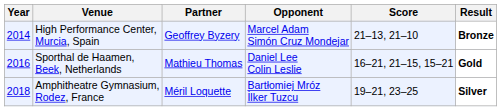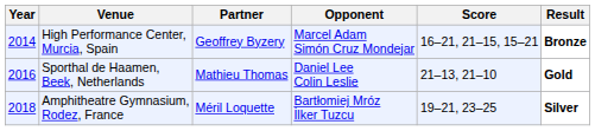 <table class="sortable wikitable" style="font-size: 90%;">
 <tr>
 <th>Year</th>
 <th>Venue</th>
 <th>Partner</th>
 <th>Opponent</th>
 <th>Score</th>
 <th>Result</th>
 </tr>
 <tr style="background:#ECF2FF">
 <td align="center"><a href='#'>2014</a></td>
 <td align="left">High Performance Center,<br><a href='#'>Murcia</a>, Spain</td>
 <td align="left"> <a href='#'>Geoffrey Byzery</a></td>
 <td align="left"> <a href='#'>Marcel Adam</a><br> <a href='#'>Simón Cruz Mondejar</a></td>
-<td align="left">21–13, 21–10</td>
+<td align="left">16–21, 21–15, 15–21</td>
 <td style="text-align:left; background:white"> <strong>Bronze</strong></td>
 </tr>
 <tr style="background:#ECF2FF">
 <td align="center"><a href='#'>2016</a></td>
 <td align="left">Sporthal de Haamen,<br><a href='#'>Beek</a>, Netherlands</td>
 <td align="left"> <a href='#'>Mathieu Thomas</a></td>
 <td align="left"> <a href='#'>Daniel Lee</a><br> <a href='#'>Colin Leslie</a></td>
-<td align="left">16–21, 21–15, 15–21</td>
+<td align="left">21–13, 21–10</td>
 <td style="text-align:left; background:white"> <strong>Gold</strong></td>
 </tr>
 <tr style="background:#ECF2FF">
 <td align="center"><a href='#'>2018</a></td>
 <td align="left">Amphitheatre Gymnasium,<br><a href='#'>Rodez</a>, France</td>
 <td align="left"> <a href='#'>Méril Loquette</a></td>
 <td align="left"> <a href='#'>Bartłomiej Mróz</a><br> <a href='#'>İlker Tuzcu</a></td>
 <td align="left">19–21, 23–25</td>
 <td style="text-align:left; background:white"> <strong>Silver</strong></td>
 </tr>
 </table>
